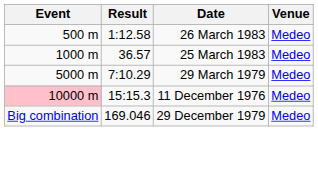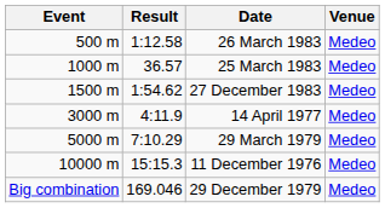 <table class="wikitable" style="text-align:right">
 <tr>
 <th>Event</th>
 <th>Result</th>
 <th>Date</th>
 <th>Venue</th>
 </tr>
 <tr>
 <td>500 m</td>
 <td>1:12.58</td>
 <td>26 March 1983</td>
 <td align="left"><a href='#'>Medeo</a></td>
 </tr>
 <tr>
 <td>1000 m</td>
 <td>36.57</td>
 <td>25 March 1983</td>
 <td align="left"><a href='#'>Medeo</a></td>
 </tr>
 <tr>
+<td>1500 m</td>
+<td>1:54.62</td>
+<td>27 December 1983</td>
+<td align="left"><a href='#'>Medeo</a></td>
+</tr>
+<tr>
+<td>3000 m</td>
+<td>4:11.9</td>
+<td>14 April 1977</td>
+<td align="left"><a href='#'>Medeo</a></td>
+</tr>
+<tr>
 <td>5000 m</td>
 <td>7:10.29</td>
 <td>29 March 1979</td>
 <td align="left"><a href='#'>Medeo</a></td>
 </tr>
 <tr>
-<td style="background: pink;">10000 m</td>
+<td>10000 m</td>
 <td>15:15.3</td>
 <td>11 December 1976</td>
 <td align="left"><a href='#'>Medeo</a></td>
 </tr>
 <tr>
 <td><a href='#'>Big combination</a></td>
 <td>169.046</td>
 <td>29 December 1979</td>
 <td align="left"><a href='#'>Medeo</a></td>
 </tr>
 </table>
